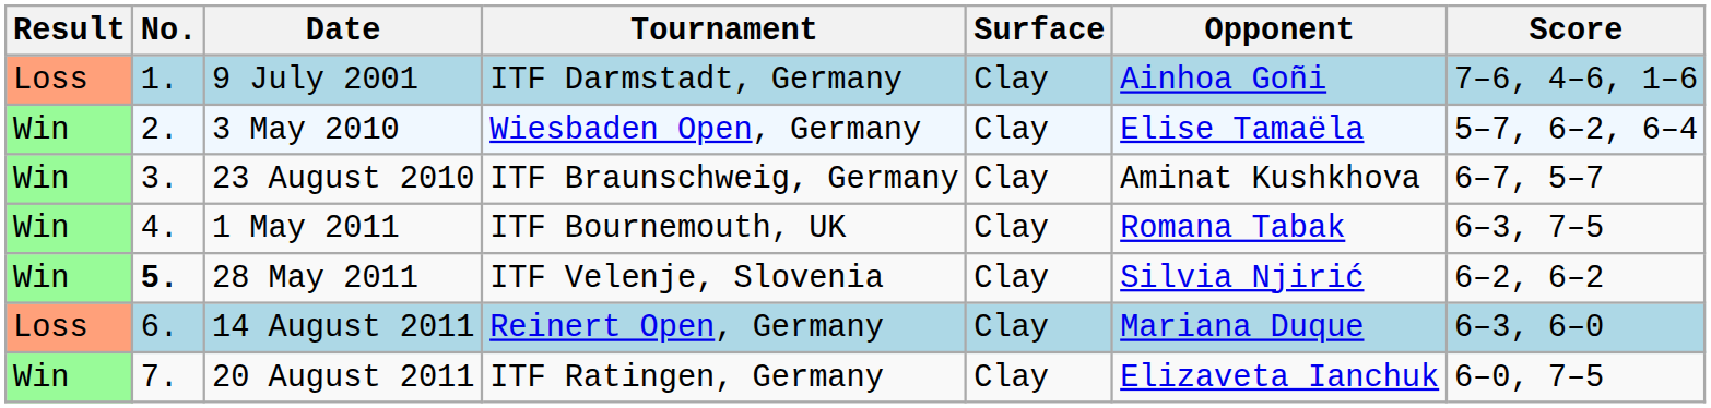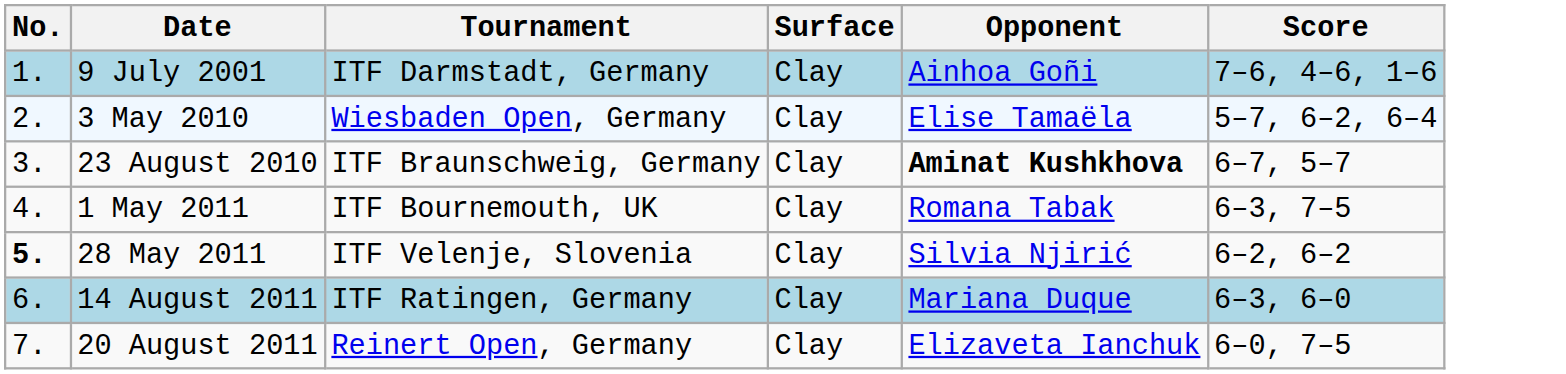 <table class="sortable wikitable" style=font-size:97%>
 <tr>
-<th>Result</th>
 <th>No.</th>
 <th>Date</th>
 <th>Tournament</th>
 <th>Surface</th>
 <th>Opponent</th>
 <th class="unsortable">Score</th>
 </tr>
 <tr style="background:lightblue;">
-<td bgcolor=FFA07A>Loss</td>
 <td>1.</td>
 <td>9 July 2001</td>
 <td>ITF Darmstadt, Germany</td>
 <td>Clay</td>
 <td> <a href='#'>Ainhoa Goñi</a></td>
 <td>7–6, 4–6, 1–6</td>
 </tr>
 <tr style="background:#f0f8ff;">
-<td style="background:#98fb98;">Win</td>
 <td>2.</td>
 <td>3 May 2010</td>
 <td><a href='#'>Wiesbaden Open</a>, Germany</td>
 <td>Clay</td>
 <td> <a href='#'>Elise Tamaëla</a></td>
 <td>5–7, 6–2, 6–4</td>
 </tr>
 <tr>
-<td style="background:#98fb98;">Win</td>
 <td>3.</td>
 <td>23 August 2010</td>
 <td>ITF Braunschweig, Germany</td>
 <td>Clay</td>
-<td> Aminat Kushkhova</td>
+<td><strong> Aminat Kushkhova</strong></td>
 <td>6–7, 5–7</td>
 </tr>
 <tr>
-<td style="background:#98fb98;">Win</td>
 <td>4.</td>
 <td>1 May 2011</td>
 <td>ITF Bournemouth, UK</td>
 <td>Clay</td>
 <td> <a href='#'>Romana Tabak</a></td>
 <td>6–3, 7–5</td>
 </tr>
 <tr>
-<td style="background:#98fb98;">Win</td>
 <td><strong>5.</strong></td>
 <td>28 May 2011</td>
 <td>ITF Velenje, Slovenia</td>
 <td>Clay</td>
 <td> <a href='#'>Silvia Njirić</a></td>
 <td>6–2, 6–2</td>
 </tr>
 <tr style="background:lightblue;">
-<td style="background:#ffa07a;">Loss</td>
 <td>6.</td>
 <td>14 August 2011</td>
-<td><a href='#'>Reinert Open</a>, Germany</td>
+<td>ITF Ratingen, Germany</td>
 <td>Clay</td>
 <td> <a href='#'>Mariana Duque</a></td>
 <td>6–3, 6–0</td>
 </tr>
 <tr>
-<td style="background:#98fb98;">Win</td>
 <td>7.</td>
 <td>20 August 2011</td>
-<td>ITF Ratingen, Germany</td>
+<td><a href='#'>Reinert Open</a>, Germany</td>
 <td>Clay</td>
 <td> <a href='#'>Elizaveta Ianchuk</a></td>
 <td>6–0, 7–5</td>
 </tr>
 </table>
